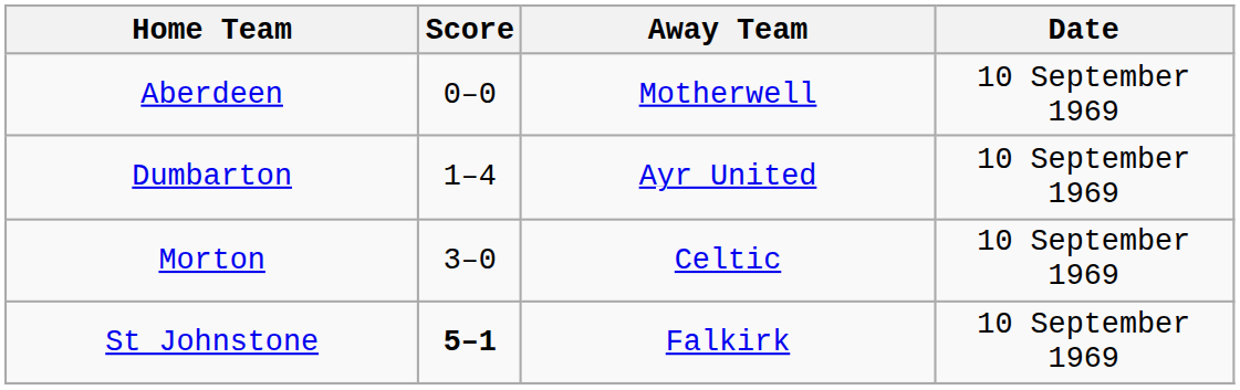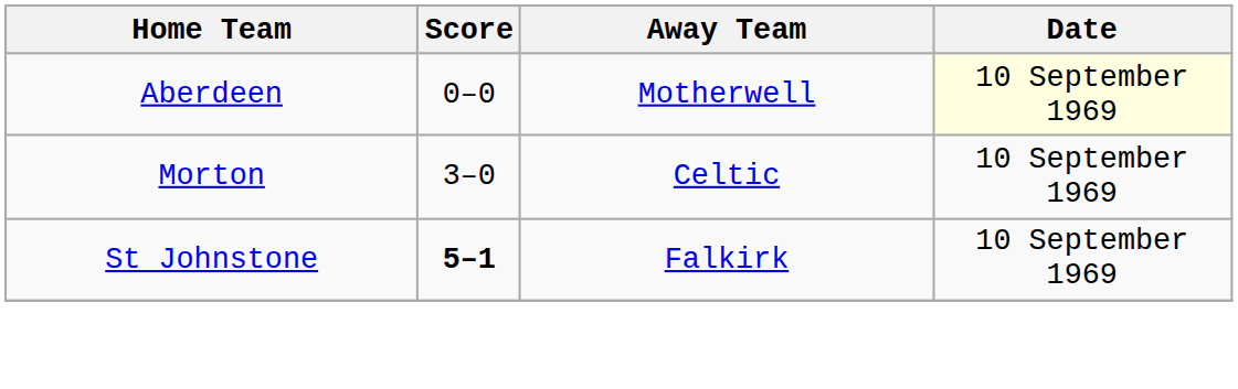 <table class="wikitable" style="text-align:center;">
 <tr>
 <th width=175>Home Team</th>
 <th width=20>Score</th>
 <th width=175>Away Team</th>
 <th width= 125>Date</th>
 </tr>
 <tr>
 <td><a href='#'>Aberdeen</a></td>
 <td>0–0</td>
 <td><a href='#'>Motherwell</a></td>
-<td>10 September 1969</td>
-</tr>
-<tr>
-<td><a href='#'>Dumbarton</a></td>
-<td>1–4</td>
-<td><a href='#'>Ayr United</a></td>
-<td>10 September 1969</td>
+<td style="background: lightyellow;">10 September 1969</td>
 </tr>
 <tr>
 <td><a href='#'>Morton</a></td>
 <td>3–0</td>
 <td><a href='#'>Celtic</a></td>
 <td>10 September 1969</td>
 </tr>
 <tr>
 <td><a href='#'>St Johnstone</a></td>
 <td><strong>5–1</strong></td>
 <td><a href='#'>Falkirk</a></td>
 <td>10 September 1969</td>
 </tr>
 <tr>
 </tr>
 </table>
